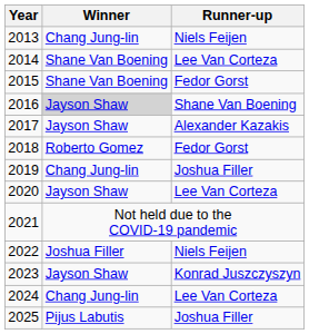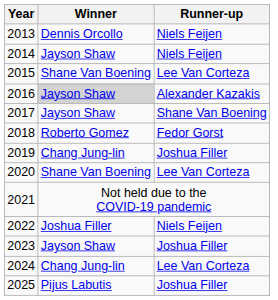 <table class="wikitable">
 <tr>
 <th>Year</th>
 <th>Winner</th>
 <th>Runner-up</th>
 </tr>
 <tr>
 <td>2013</td>
-<td> <a href='#'>Chang Jung-lin</a></td>
+<td> <a href='#'>Dennis Orcollo</a></td>
 <td> <a href='#'>Niels Feijen</a></td>
 </tr>
 <tr>
 <td>2014</td>
-<td> <a href='#'>Shane Van Boening</a></td>
-<td> <a href='#'>Lee Van Corteza</a></td>
+<td> <a href='#'>Jayson Shaw</a> </td>
+<td> <a href='#'>Niels Feijen</a></td>
 </tr>
 <tr>
 <td>2015</td>
 <td> <a href='#'>Shane Van Boening</a> </td>
-<td> <a href='#'>Fedor Gorst</a></td>
+<td> <a href='#'>Lee Van Corteza</a></td>
 </tr>
 <tr>
 <td>2016</td>
 <td style="background: lightgrey;"> <a href='#'>Jayson Shaw</a></td>
-<td> <a href='#'>Shane Van Boening</a></td>
+<td> <a href='#'>Alexander Kazakis</a></td>
 </tr>
 <tr>
 <td>2017</td>
 <td> <a href='#'>Jayson Shaw</a> </td>
-<td> <a href='#'>Alexander Kazakis</a></td>
+<td> <a href='#'>Shane Van Boening</a></td>
 </tr>
 <tr>
 <td>2018</td>
 <td> <a href='#'>Roberto Gomez</a></td>
 <td> <a href='#'>Fedor Gorst</a></td>
 </tr>
 <tr>
 <td>2019</td>
 <td> <a href='#'>Chang Jung-lin</a></td>
 <td> <a href='#'>Joshua Filler</a></td>
 </tr>
 <tr>
 <td>2020</td>
-<td> <a href='#'>Jayson Shaw</a> </td>
+<td> <a href='#'>Shane Van Boening</a></td>
 <td> <a href='#'>Lee Van Corteza</a></td>
 </tr>
 <tr>
 <td>2021</td>
 <td colspan="2" align="center">Not held due to the <br> <a href='#'>COVID-19 pandemic</a></td>
 </tr>
 <tr>
 <td>2022</td>
 <td> <a href='#'>Joshua Filler</a></td>
 <td> <a href='#'>Niels Feijen</a></td>
 </tr>
 <tr>
 <td>2023</td>
 <td> <a href='#'>Jayson Shaw</a> </td>
-<td> <a href='#'>Konrad Juszczyszyn</a></td>
+<td> <a href='#'>Joshua Filler</a></td>
 </tr>
 <tr>
 <td>2024</td>
 <td> <a href='#'>Chang Jung-lin</a></td>
 <td> <a href='#'>Lee Van Corteza</a></td>
 </tr>
 <tr>
 <td>2025</td>
 <td> <a href='#'>Pijus Labutis</a></td>
 <td> <a href='#'>Joshua Filler</a></td>
 </tr>
 </table>
